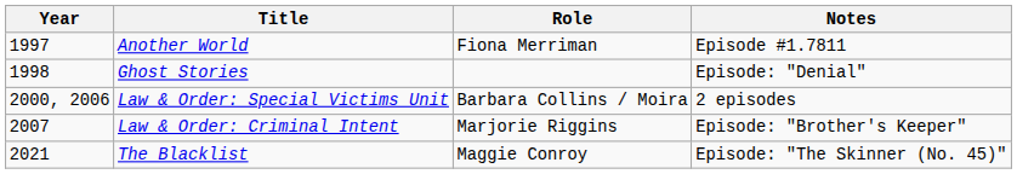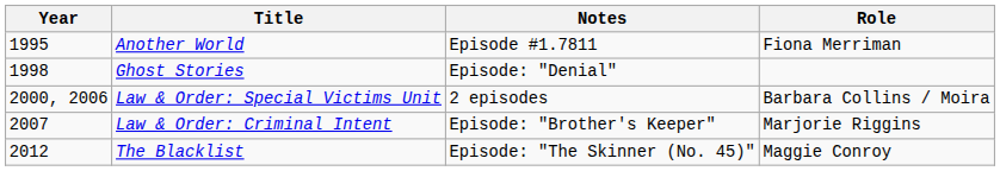 <table class="wikitable sortable">
 <tr>
 <th>Year</th>
 <th>Title</th>
+<th>Notes</th>
 <th>Role</th>
-<th>Notes</th>
 </tr>
 <tr>
-<td>1997</td>
+<td>1995</td>
 <td><a href='#'><em>Another World</em></a></td>
+<td>Episode #1.7811</td>
 <td>Fiona Merriman</td>
-<td>Episode #1.7811</td>
 </tr>
 <tr>
 <td>1998</td>
 <td><a href='#'><em>Ghost Stories</em></a></td>
+<td>Episode: "Denial"</td>
 <td></td>
-<td>Episode: "Denial"</td>
 </tr>
 <tr>
 <td>2000, 2006</td>
 <td><em><a href='#'>Law & Order: Special Victims Unit</a></em></td>
+<td>2 episodes</td>
 <td>Barbara Collins / Moira</td>
-<td>2 episodes</td>
 </tr>
 <tr>
 <td>2007</td>
 <td><em><a href='#'>Law & Order: Criminal Intent</a></em></td>
+<td>Episode: "Brother's Keeper"</td>
 <td>Marjorie Riggins</td>
-<td>Episode: "Brother's Keeper"</td>
 </tr>
 <tr>
-<td>2021</td>
+<td>2012</td>
 <td><em><a href='#'>The Blacklist</a></em></td>
+<td>Episode: "The Skinner (No. 45)"</td>
 <td>Maggie Conroy</td>
-<td>Episode: "The Skinner (No. 45)"</td>
 </tr>
 </table>
